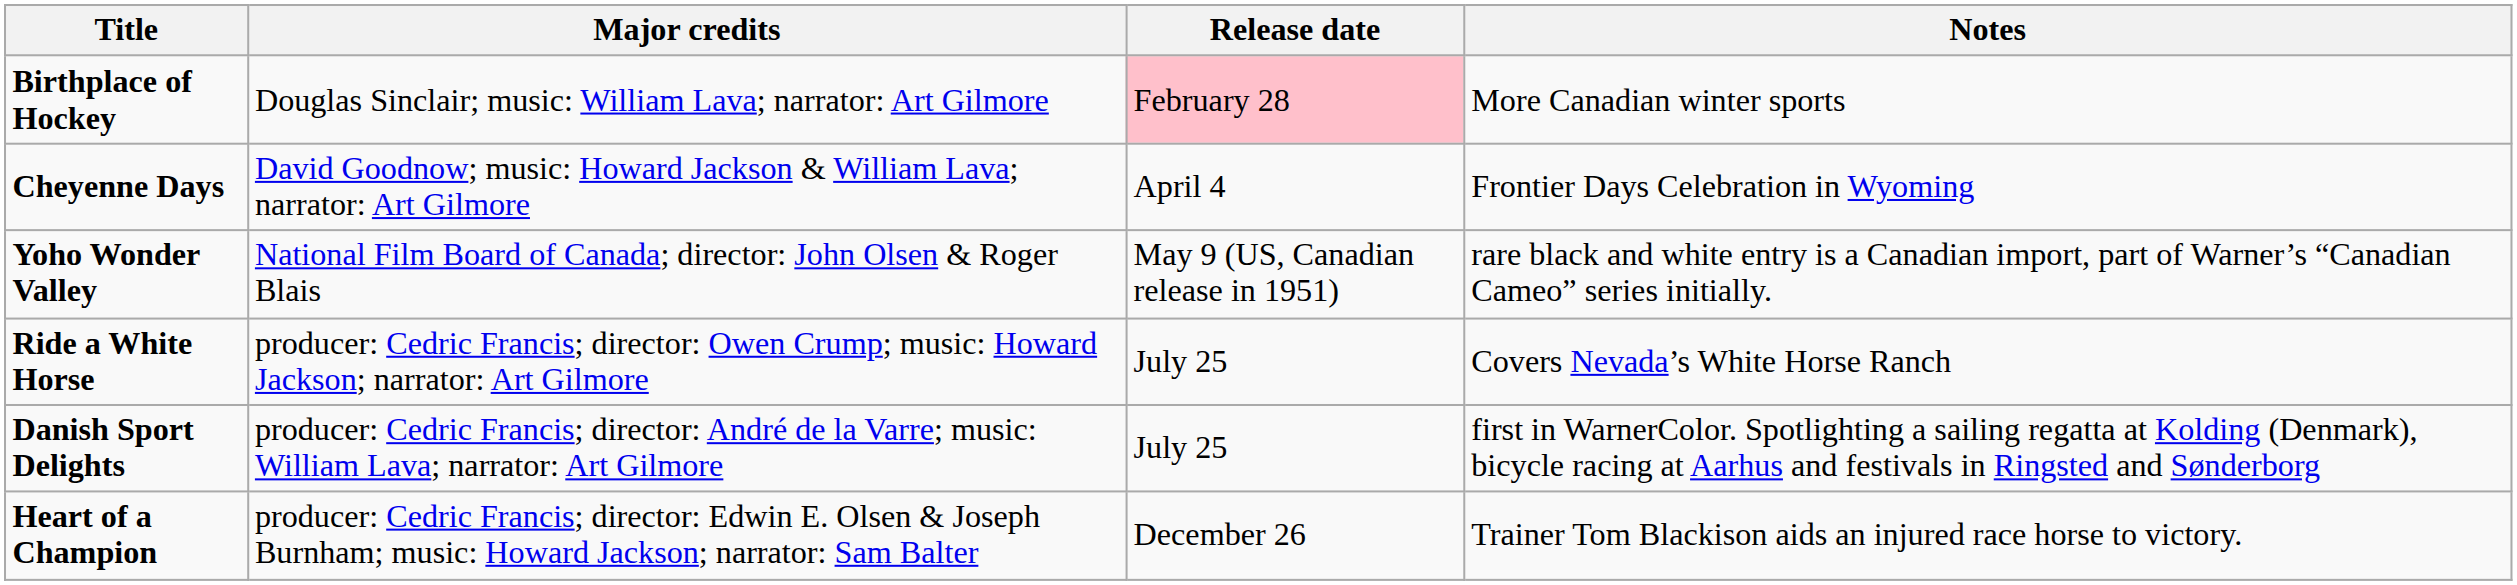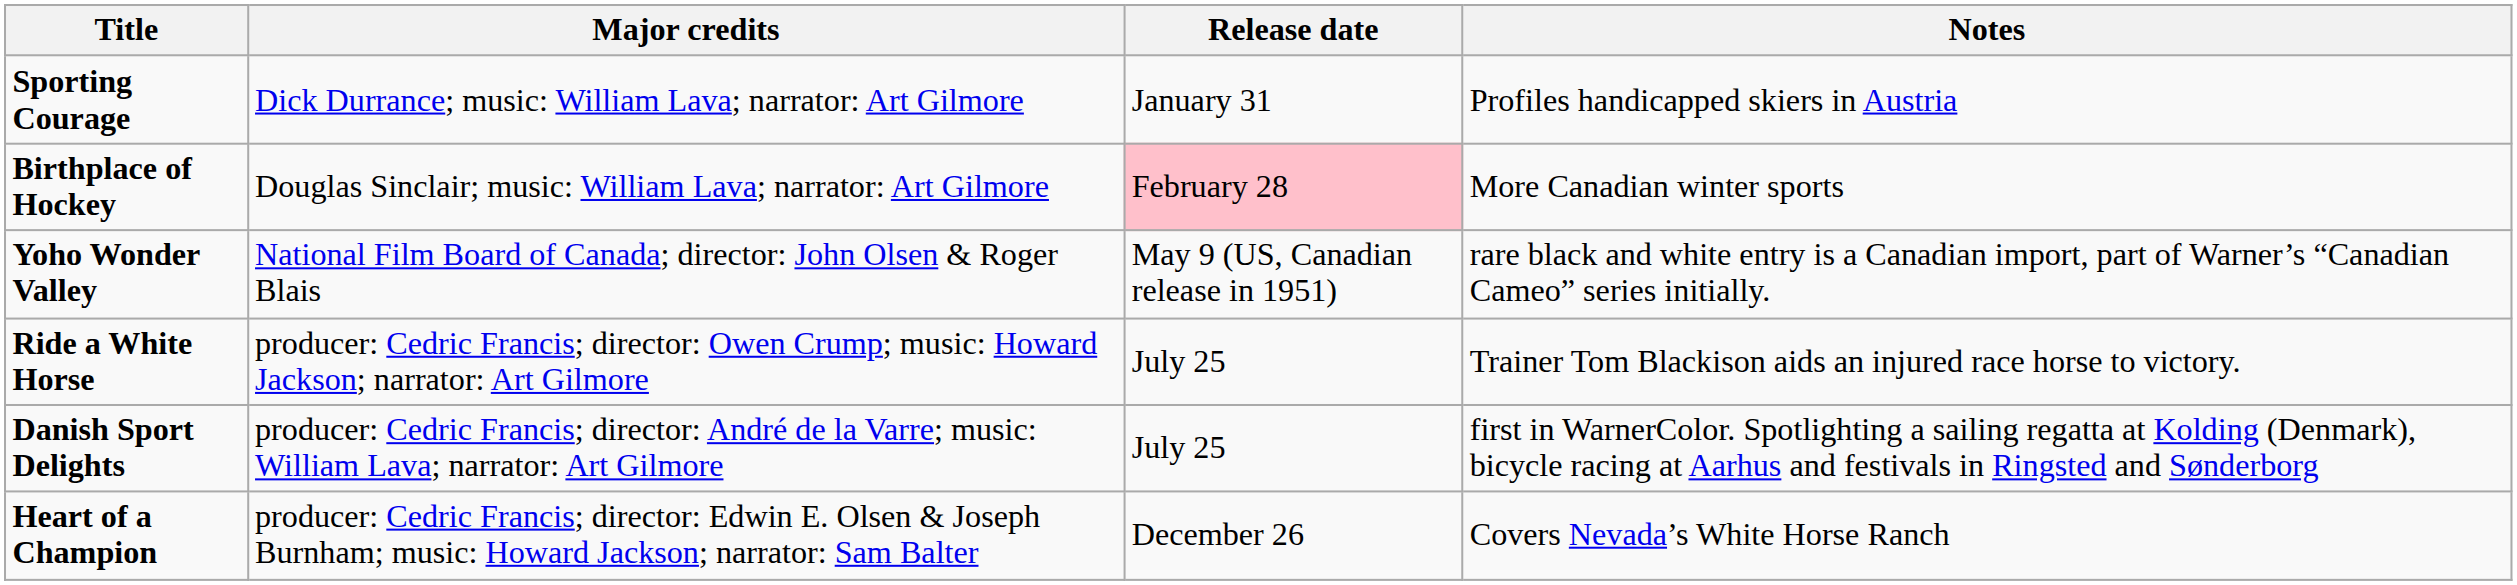 <table class="wikitable sortable" border="1">
 <tr>
 <th>Title</th>
 <th>Major credits</th>
 <th>Release date</th>
 <th>Notes</th>
 </tr>
 <tr>
+<td><strong>Sporting Courage</strong></td>
+<td><a href='#'>Dick Durrance</a>; music: <a href='#'>William Lava</a>; narrator: <a href='#'>Art Gilmore</a></td>
+<td>January 31</td>
+<td>Profiles handicapped skiers in <a href='#'>Austria</a></td>
+</tr>
+<tr>
 <td><strong>Birthplace of Hockey</strong></td>
 <td>Douglas Sinclair; music: <a href='#'>William Lava</a>; narrator: <a href='#'>Art Gilmore</a></td>
 <td style="background: pink;">February 28</td>
 <td>More Canadian winter sports</td>
-</tr>
-<tr>
-<td><strong>Cheyenne Days</strong></td>
-<td><a href='#'>David Goodnow</a>; music: <a href='#'>Howard Jackson</a> & <a href='#'>William Lava</a>; narrator: <a href='#'>Art Gilmore</a></td>
-<td>April 4</td>
-<td>Frontier Days Celebration in <a href='#'>Wyoming</a></td>
 </tr>
 <tr>
 <td><strong>Yoho Wonder Valley</strong></td>
 <td><a href='#'>National Film Board of Canada</a>; director: <a href='#'>John Olsen</a> & Roger Blais</td>
 <td>May 9 (US, Canadian release in 1951)</td>
 <td>rare black and white entry is a Canadian import, part of Warner’s “Canadian Cameo” series initially.</td>
 </tr>
 <tr>
 <td><strong>Ride a White Horse</strong></td>
 <td>producer: <a href='#'>Cedric Francis</a>; director: <a href='#'>Owen Crump</a>; music: <a href='#'>Howard Jackson</a>; narrator: <a href='#'>Art Gilmore</a></td>
 <td>July 25</td>
-<td>Covers <a href='#'>Nevada</a>’s White Horse Ranch</td>
+<td>Trainer Tom Blackison aids an injured race horse to victory.</td>
 </tr>
 <tr>
 <td><strong>Danish Sport Delights</strong></td>
 <td>producer: <a href='#'>Cedric Francis</a>; director: <a href='#'>André de la Varre</a>; music: <a href='#'>William Lava</a>; narrator: <a href='#'>Art Gilmore</a></td>
 <td>July 25</td>
 <td>first in WarnerColor. Spotlighting a sailing regatta at <a href='#'>Kolding</a> (Denmark), bicycle racing at <a href='#'>Aarhus</a> and festivals in <a href='#'>Ringsted</a> and <a href='#'>Sønderborg</a></td>
 </tr>
 <tr>
 <td><strong>Heart of a Champion</strong></td>
 <td>producer: <a href='#'>Cedric Francis</a>; director: Edwin E. Olsen & Joseph Burnham; music: <a href='#'>Howard Jackson</a>; narrator: <a href='#'>Sam Balter</a></td>
 <td>December 26</td>
-<td>Trainer Tom Blackison aids an injured race horse to victory.</td>
+<td>Covers <a href='#'>Nevada</a>’s White Horse Ranch</td>
 </tr>
 </table>
